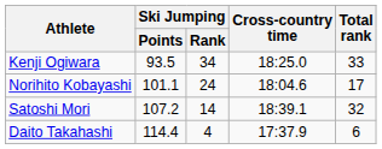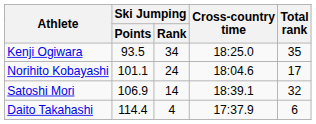 <table class="wikitable" style="font-size:90%">
 <tr>
 <th rowspan="2">Athlete</th>
 <th colspan="2">Ski Jumping</th>
 <th rowspan="2">Cross-country <br> time</th>
 <th rowspan="2">Total <br> rank</th>
 </tr>
 <tr>
 <th>Points</th>
 <th>Rank</th>
 </tr>
 <tr>
 <td><a href='#'>Kenji Ogiwara</a></td>
 <td align="center">93.5</td>
 <td align="center">34</td>
 <td align="center">18:25.0</td>
-<td align="center">33</td>
+<td align="center">35</td>
 </tr>
 <tr>
 <td><a href='#'>Norihito Kobayashi</a></td>
 <td align="center">101.1</td>
 <td align="center">24</td>
 <td align="center">18:04.6</td>
 <td align="center">17</td>
 </tr>
 <tr>
 <td><a href='#'>Satoshi Mori</a></td>
-<td align="center">107.2</td>
+<td align="center">106.9</td>
 <td align="center">14</td>
 <td align="center">18:39.1</td>
 <td align="center">32</td>
 </tr>
 <tr>
 <td><a href='#'>Daito Takahashi</a></td>
 <td align="center">114.4</td>
 <td align="center">4</td>
 <td align="center">17:37.9</td>
 <td align="center">6</td>
 </tr>
 </table>
